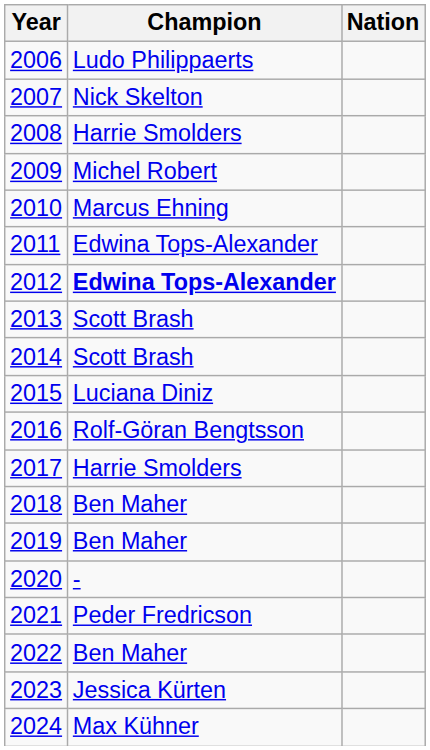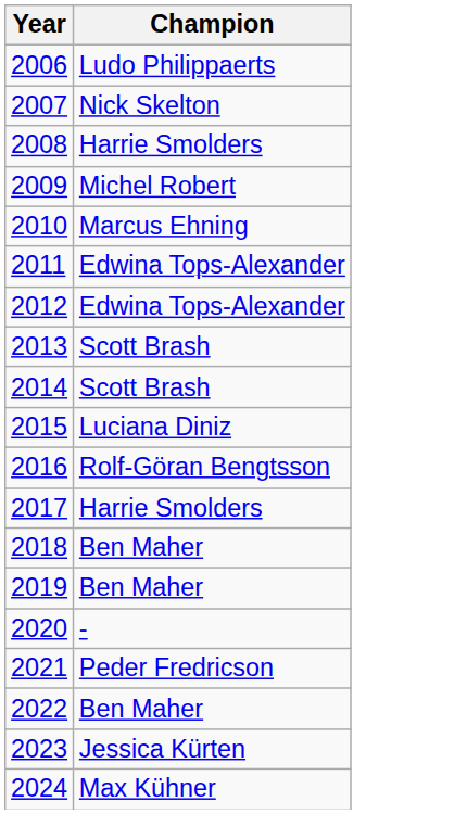 <table class="wikitable">
 <tr>
 <th>Year</th>
 <th>Champion</th>
-<th>Nation</th>
 </tr>
 <tr>
 <td><a href='#'>2006</a></td>
 <td><a href='#'>Ludo Philippaerts</a></td>
-<td></td>
 </tr>
 <tr>
 <td><a href='#'>2007</a></td>
 <td><a href='#'>Nick Skelton</a></td>
-<td></td>
 </tr>
 <tr>
 <td><a href='#'>2008</a></td>
 <td><a href='#'>Harrie Smolders</a></td>
-<td></td>
 </tr>
 <tr>
 <td><a href='#'>2009</a></td>
 <td><a href='#'>Michel Robert</a></td>
-<td></td>
 </tr>
 <tr>
 <td><a href='#'>2010</a></td>
 <td><a href='#'>Marcus Ehning</a></td>
-<td></td>
 </tr>
 <tr>
 <td><a href='#'>2011</a></td>
 <td><a href='#'>Edwina Tops-Alexander</a></td>
-<td></td>
 </tr>
 <tr>
 <td><a href='#'>2012</a></td>
-<td><strong><a href='#'>Edwina Tops-Alexander</a></strong></td>
-<td></td>
+<td><a href='#'>Edwina Tops-Alexander</a></td>
 </tr>
 <tr>
 <td><a href='#'>2013</a></td>
 <td><a href='#'>Scott Brash</a></td>
-<td></td>
 </tr>
 <tr>
 <td><a href='#'>2014</a></td>
 <td><a href='#'>Scott Brash</a></td>
-<td></td>
 </tr>
 <tr>
 <td><a href='#'>2015</a></td>
 <td><a href='#'>Luciana Diniz</a></td>
-<td></td>
 </tr>
 <tr>
 <td><a href='#'>2016</a></td>
 <td><a href='#'>Rolf-Göran Bengtsson</a></td>
-<td></td>
 </tr>
 <tr>
 <td><a href='#'>2017</a></td>
 <td><a href='#'>Harrie Smolders</a></td>
-<td></td>
 </tr>
 <tr>
 <td><a href='#'>2018</a></td>
 <td><a href='#'>Ben Maher</a></td>
-<td></td>
 </tr>
 <tr>
 <td><a href='#'>2019</a></td>
 <td><a href='#'>Ben Maher</a></td>
-<td></td>
 </tr>
 <tr>
 <td><a href='#'>2020</a></td>
 <td><a href='#'>-</a></td>
-<td></td>
 </tr>
 <tr>
 <td><a href='#'>2021</a></td>
 <td><a href='#'>Peder Fredricson</a></td>
-<td></td>
 </tr>
 <tr>
 <td><a href='#'>2022</a></td>
 <td><a href='#'>Ben Maher</a></td>
-<td></td>
 </tr>
 <tr>
 <td><a href='#'>2023</a></td>
 <td><a href='#'>Jessica Kürten</a></td>
-<td></td>
 </tr>
 <tr>
 <td><a href='#'>2024</a></td>
 <td><a href='#'>Max Kühner</a></td>
-<td></td>
 </tr>
 </table>
